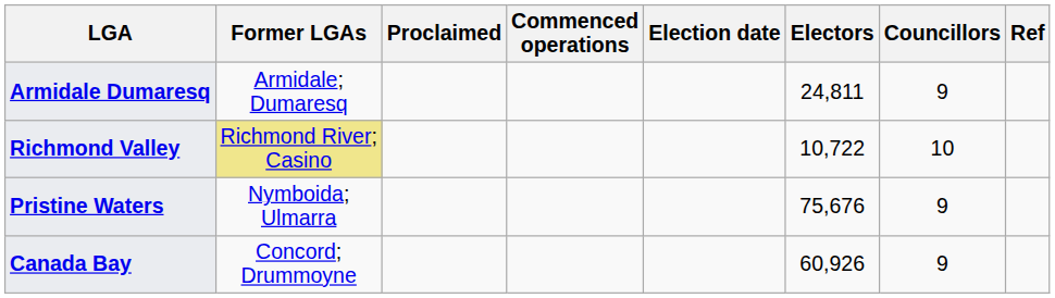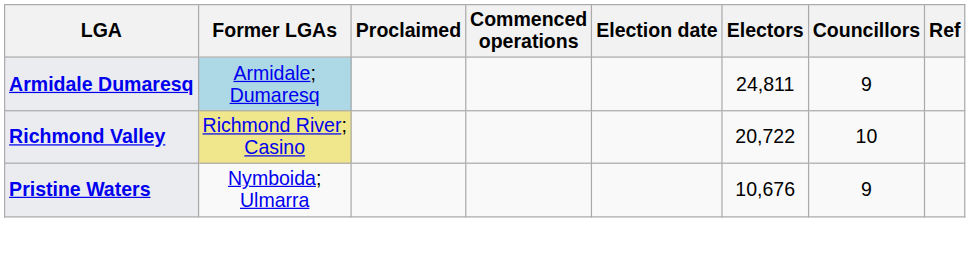 <table class="wikitable sortable">
 <tr>
 <th style="text-align:center;">LGA</th>
 <th style="text-align:center;">Former LGAs</th>
 <th style="text-align:center;">Proclaimed</th>
 <th style="text-align:center;">Commenced <br> operations</th>
 <th style="text-align:center;">Election date</th>
 <th style="text-align:center;">Electors</th>
 <th style="text-align:center;">Councillors</th>
 <th style="text-align:center;" class=unsortable>Ref</th>
 </tr>
 <tr>
 <td align="left"; style=background:#EAECF0><strong><a href='#'>Armidale Dumaresq</a></strong></td>
-<td align="center"><a href='#'>Armidale</a>; <br> <a href='#'>Dumaresq</a></td>
+<td align="center" style="background: lightblue;"><a href='#'>Armidale</a>; <br> <a href='#'>Dumaresq</a></td>
 <td align="center"></td>
 <td align="center"></td>
 <td align="center"><strong></strong></td>
 <td align="center">24,811</td>
 <td align="center">9</td>
 <td align="center"></td>
 </tr>
 <tr>
 <td align="left"; style=background:#EAECF0><strong><a href='#'>Richmond Valley</a></strong></td>
 <td align="center" style="background: khaki;"><a href='#'>Richmond River</a>; <br> <a href='#'>Casino</a></td>
 <td align="center"></td>
 <td align="center"></td>
 <td align="center"><strong></strong></td>
-<td align="center">10,722</td>
+<td align="center">20,722</td>
 <td align="center">10</td>
 <td align="center"></td>
 </tr>
 <tr>
 <td align="left"; style=background:#EAECF0><strong><a href='#'>Pristine Waters</a></strong></td>
 <td align="center"><a href='#'>Nymboida</a>; <br> <a href='#'>Ulmarra</a></td>
 <td align="center"></td>
 <td align="center"></td>
 <td align="center"><strong></strong></td>
-<td align="center">75,676</td>
-<td align="center">9</td>
-<td align="center"></td>
-</tr>
-<tr>
-<td align="left"; style=background:#EAECF0><strong><a href='#'>Canada Bay</a></strong></td>
-<td align="center"><a href='#'>Concord</a>; <br> <a href='#'>Drummoyne</a></td>
-<td align="center"></td>
-<td align="center"></td>
-<td align="center"><strong></strong></td>
-<td align="center">60,926</td>
+<td align="center">10,676</td>
 <td align="center">9</td>
 <td align="center"></td>
 </tr>
 </table>
